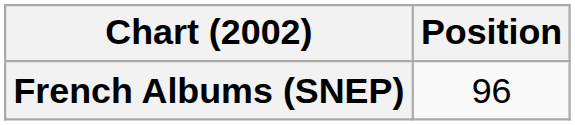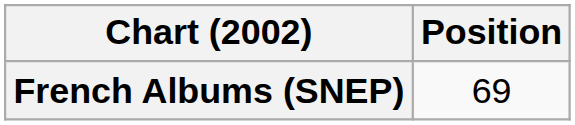 <table class="wikitable plainrowheaders" style="text-align:center;">
 <tr>
 <th>Chart (2002)</th>
 <th>Position</th>
 </tr>
 <tr>
 <th scope="row">French Albums (SNEP)</th>
-<td>96</td>
+<td>69</td>
 </tr>
 </table>
